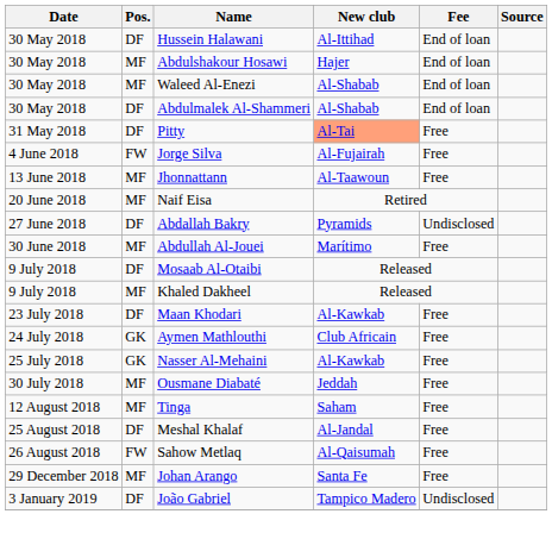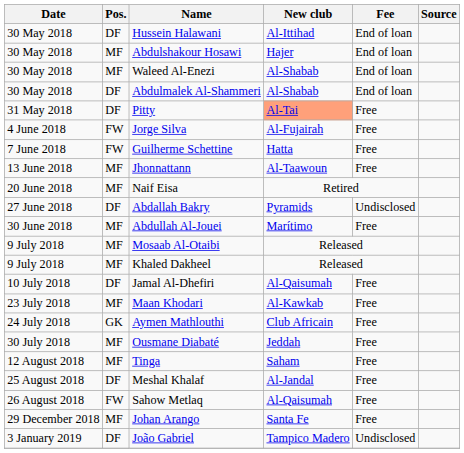 <table class="wikitable" style="text-align:left">
 <tr>
 <th>Date</th>
 <th>Pos.</th>
 <th>Name</th>
 <th>New club</th>
 <th>Fee</th>
 <th>Source</th>
 </tr>
 <tr>
 <td>30 May 2018</td>
 <td>DF</td>
 <td> <a href='#'>Hussein Halawani</a></td>
 <td> <a href='#'>Al-Ittihad</a></td>
 <td>End of loan</td>
 <td></td>
 </tr>
 <tr>
 <td>30 May 2018</td>
 <td>MF</td>
 <td> <a href='#'>Abdulshakour Hosawi</a></td>
 <td> <a href='#'>Hajer</a></td>
 <td>End of loan</td>
 <td></td>
 </tr>
 <tr>
 <td>30 May 2018</td>
 <td>MF</td>
 <td> Waleed Al-Enezi</td>
 <td> <a href='#'>Al-Shabab</a></td>
 <td>End of loan</td>
 <td></td>
 </tr>
 <tr>
 <td>30 May 2018</td>
 <td>DF</td>
 <td> <a href='#'>Abdulmalek Al-Shammeri</a></td>
 <td> <a href='#'>Al-Shabab</a></td>
 <td>End of loan</td>
 <td></td>
 </tr>
 <tr>
 <td>31 May 2018</td>
 <td>DF</td>
 <td> <a href='#'>Pitty</a></td>
 <td style="background: lightsalmon;"> <a href='#'>Al-Tai</a></td>
 <td>Free</td>
 <td></td>
 </tr>
 <tr>
 <td>4 June 2018</td>
 <td>FW</td>
 <td> <a href='#'>Jorge Silva</a></td>
 <td> <a href='#'>Al-Fujairah</a></td>
 <td>Free</td>
 <td></td>
 </tr>
 <tr>
+<td>7 June 2018</td>
+<td>FW</td>
+<td> <a href='#'>Guilherme Schettine</a></td>
+<td> <a href='#'>Hatta</a></td>
+<td>Free</td>
+<td></td>
+</tr>
+<tr>
 <td>13 June 2018</td>
 <td>MF</td>
 <td> <a href='#'>Jhonnattann</a></td>
 <td> <a href='#'>Al-Taawoun</a></td>
 <td>Free</td>
 <td></td>
 </tr>
 <tr>
 <td>20 June 2018</td>
 <td>MF</td>
 <td> Naif Eisa</td>
 <td colspan="2" style="text-align:center;">Retired</td>
 <td></td>
 </tr>
 <tr>
 <td>27 June 2018</td>
 <td>DF</td>
 <td> <a href='#'>Abdallah Bakry</a></td>
 <td> <a href='#'>Pyramids</a></td>
 <td>Undisclosed</td>
 <td></td>
 </tr>
 <tr>
 <td>30 June 2018</td>
 <td>MF</td>
 <td> <a href='#'>Abdullah Al-Jouei</a></td>
 <td> <a href='#'>Marítimo</a></td>
 <td>Free</td>
 <td></td>
 </tr>
 <tr>
 <td>9 July 2018</td>
-<td>DF</td>
+<td>MF</td>
 <td> <a href='#'>Mosaab Al-Otaibi</a></td>
 <td colspan="2" style="text-align:center;">Released</td>
 <td></td>
 </tr>
 <tr>
 <td>9 July 2018</td>
 <td>MF</td>
 <td> Khaled Dakheel</td>
 <td colspan="2" style="text-align:center;">Released</td>
 <td></td>
 </tr>
 <tr>
+<td>10 July 2018</td>
+<td>DF</td>
+<td> Jamal Al-Dhefiri</td>
+<td> <a href='#'>Al-Qaisumah</a></td>
+<td>Free</td>
+<td></td>
+</tr>
+<tr>
 <td>23 July 2018</td>
-<td>DF</td>
+<td>MF</td>
 <td> <a href='#'>Maan Khodari</a></td>
 <td> <a href='#'>Al-Kawkab</a></td>
 <td>Free</td>
 <td></td>
 </tr>
 <tr>
 <td>24 July 2018</td>
 <td>GK</td>
 <td> <a href='#'>Aymen Mathlouthi</a></td>
 <td> <a href='#'>Club Africain</a></td>
-<td>Free</td>
-<td></td>
-</tr>
-<tr>
-<td>25 July 2018</td>
-<td>GK</td>
-<td> <a href='#'>Nasser Al-Mehaini</a></td>
-<td> <a href='#'>Al-Kawkab</a></td>
 <td>Free</td>
 <td></td>
 </tr>
 <tr>
 <td>30 July 2018</td>
 <td>MF</td>
 <td> <a href='#'>Ousmane Diabaté</a></td>
 <td> <a href='#'>Jeddah</a></td>
 <td>Free</td>
 <td></td>
 </tr>
 <tr>
 <td>12 August 2018</td>
 <td>MF</td>
 <td> <a href='#'>Tinga</a></td>
 <td> <a href='#'>Saham</a></td>
 <td>Free</td>
 <td></td>
 </tr>
 <tr>
 <td>25 August 2018</td>
 <td>DF</td>
 <td> Meshal Khalaf</td>
 <td> <a href='#'>Al-Jandal</a></td>
 <td>Free</td>
 <td></td>
 </tr>
 <tr>
 <td>26 August 2018</td>
 <td>FW</td>
 <td> Sahow Metlaq</td>
 <td> <a href='#'>Al-Qaisumah</a></td>
 <td>Free</td>
 <td></td>
 </tr>
 <tr>
 <td>29 December 2018</td>
 <td>MF</td>
 <td> <a href='#'>Johan Arango</a></td>
 <td> <a href='#'>Santa Fe</a></td>
 <td>Free</td>
 <td></td>
 </tr>
 <tr>
 <td>3 January 2019</td>
 <td>DF</td>
 <td> <a href='#'>João Gabriel</a></td>
 <td> <a href='#'>Tampico Madero</a></td>
 <td>Undisclosed</td>
 <td></td>
 </tr>
 <tr>
 </tr>
 </table>
